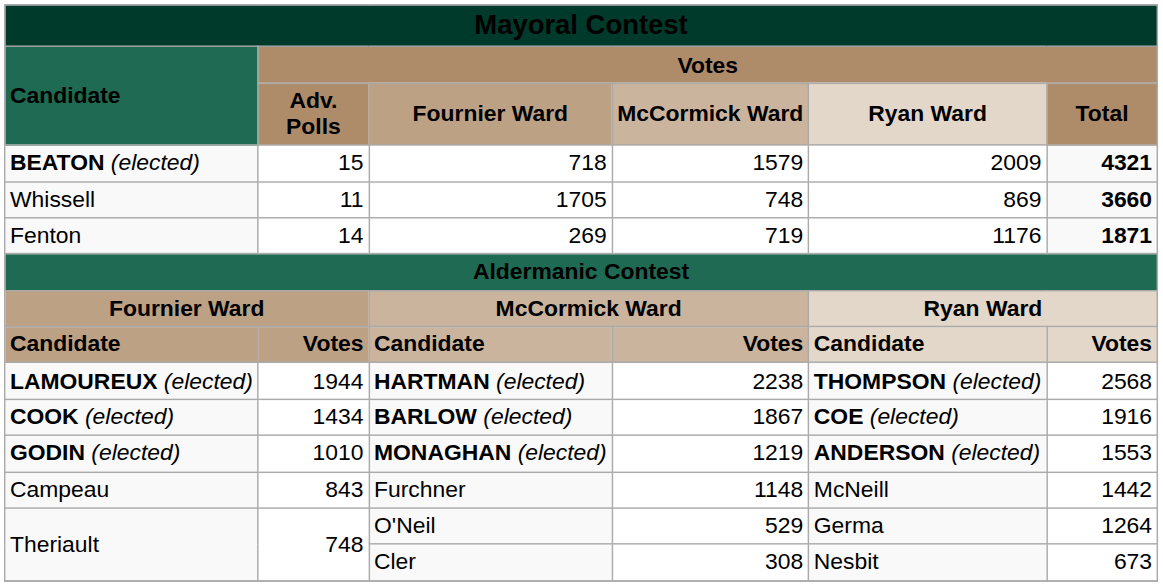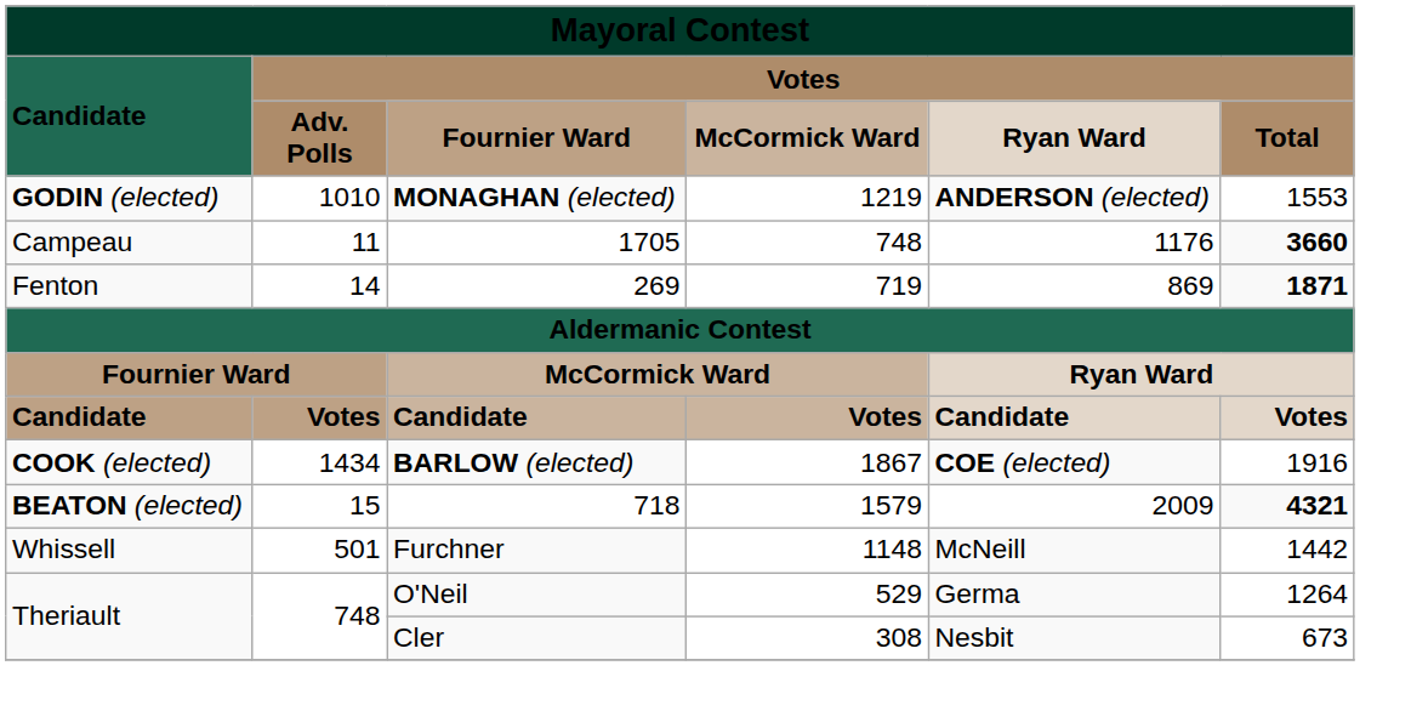 <table class="wikitable">
 <tr>
 <td style= "text-align:center; width: 770px;" colspan="6" bgcolor=003A2A><span><big><strong>Mayoral  Contest</strong></big></span></td>
 </tr>
 <tr>
 <td style="text-align:left;" rowspan="2" bgcolor= 1f6a53><span> <strong>Candidate</strong></span></td>
 <td style="text-align:center;" colspan="5" bgcolor= AE8C6A><strong>Votes</strong></td>
 </tr>
 <tr>
 <td style="text-align:center; width: 70px;" bgcolor= AE8C6A><strong>Adv. Polls</strong></td>
 <td style="text-align:center;" bgcolor= BDA185><strong>Fournier Ward</strong></td>
 <td style="text-align:center;" bgcolor= CAB49E><strong>McCormick Ward</strong></td>
 <td style="text-align:center;" bgcolor= E3D7CA><strong>Ryan Ward</strong></td>
 <td style="text-align:center; width: 70px;" bgcolor= AE8C6A><strong>Total</strong></td>
 </tr>
 <tr>
-<td><strong>BEATON</strong> <em>(elected)</em></td>
-<td style="text-align:right;" bgcolor= white>15</td>
-<td style="text-align:right;" bgcolor= white>718</td>
-<td style="text-align:right;" bgcolor= white>1579</td>
-<td style="text-align:right;" bgcolor= white>2009</td>
-<td style="text-align:right;"><strong>4321</strong></td>
+<td><strong>GODIN</strong> <em>(elected)</em></td>
+<td style="text-align:right;" bgcolor= white>1010</td>
+<td><strong>MONAGHAN</strong> <em>(elected)</em></td>
+<td style="text-align:right;" bgcolor= white>1219</td>
+<td><strong>ANDERSON</strong>  <em>(elected)</em></td>
+<td style="text-align:right;" bgcolor= white>1553</td>
 </tr>
 <tr>
-<td>Whissell</td>
+<td>Campeau</td>
 <td style="text-align:right;" bgcolor= white>11</td>
 <td style="text-align:right;" bgcolor= white>1705</td>
 <td style="text-align:right;" bgcolor= white>748</td>
-<td style="text-align:right;" bgcolor= white>869</td>
+<td style="text-align:right;" bgcolor= white>1176</td>
 <td style="text-align:right;"><strong>3660</strong></td>
 </tr>
 <tr>
 <td>Fenton</td>
 <td style="text-align:right;" bgcolor= white>14</td>
 <td style="text-align:right;" bgcolor= white>269</td>
 <td style="text-align:right;" bgcolor= white>719</td>
-<td style="text-align:right;" bgcolor= white>1176</td>
+<td style="text-align:right;" bgcolor= white>869</td>
 <td style="text-align:right;"><strong>1871</strong></td>
 </tr>
 <tr>
 <td style= "text-align:center;" colspan="6" bgcolor= 1f6a53><span><strong>Aldermanic  Contest</strong></span></td>
 </tr>
 <tr>
 <td style= "text-align:center;" colspan="2" bgcolor= BDA185><strong>Fournier Ward</strong></td>
 <td style= "text-align:center;" colspan="2" bgcolor= CAB49E><strong>McCormick Ward</strong></td>
 <td style= "text-align:center;" colspan="2" bgcolor= E3D7CA><strong>Ryan Ward</strong></td>
 </tr>
 <tr>
 <td bgcolor= BDA185><strong>Candidate</strong></td>
 <td style="text-align:right;" bgcolor= BDA185><strong>Votes</strong></td>
 <td bgcolor= CAB49E><strong>Candidate</strong></td>
 <td style="text-align:right;" bgcolor= CAB49E><strong>Votes</strong></td>
 <td bgcolor= E3D7CA><strong>Candidate</strong></td>
 <td style="text-align:right;" bgcolor= E3D7CA><strong>Votes</strong></td>
 </tr>
 <tr>
-<td><strong>LAMOUREUX</strong> <em>(elected)</em></td>
-<td style="text-align:right;" bgcolor= white>1944</td>
-<td><strong>HARTMAN</strong> <em>(elected)</em></td>
-<td style="text-align:right;" bgcolor= white>2238</td>
-<td><strong>THOMPSON</strong> <em>(elected)</em></td>
-<td style="text-align:right;" bgcolor= white>2568</td>
-</tr>
-<tr>
 <td><strong>COOK</strong> <em>(elected)</em></td>
 <td style="text-align:right;" bgcolor= white>1434</td>
 <td><strong>BARLOW</strong>  <em>(elected)</em></td>
 <td style="text-align:right;" bgcolor= white>1867</td>
 <td><strong>COE</strong> <em>(elected)</em></td>
 <td style="text-align:right;" bgcolor= white>1916</td>
 </tr>
 <tr>
-<td><strong>GODIN</strong> <em>(elected)</em></td>
-<td style="text-align:right;" bgcolor= white>1010</td>
-<td><strong>MONAGHAN</strong> <em>(elected)</em></td>
-<td style="text-align:right;" bgcolor= white>1219</td>
-<td><strong>ANDERSON</strong>  <em>(elected)</em></td>
-<td style="text-align:right;" bgcolor= white>1553</td>
+<td><strong>BEATON</strong> <em>(elected)</em></td>
+<td style="text-align:right;" bgcolor= white>15</td>
+<td style="text-align:right;" bgcolor= white>718</td>
+<td style="text-align:right;" bgcolor= white>1579</td>
+<td style="text-align:right;" bgcolor= white>2009</td>
+<td style="text-align:right;"><strong>4321</strong></td>
 </tr>
 <tr>
-<td>Campeau</td>
-<td style="text-align:right;" bgcolor= white>843</td>
+<td>Whissell</td>
+<td style="text-align:right;" bgcolor= white>501</td>
 <td>Furchner</td>
 <td style="text-align:right;" bgcolor= white>1148</td>
 <td>McNeill</td>
 <td style="text-align:right;" bgcolor= white>1442</td>
 </tr>
 <tr>
 <td style="text-align:left;" rowspan="2">Theriault</td>
 <td style="text-align:right;" rowspan="2" bgcolor= white>748</td>
 <td>O'Neil</td>
 <td style="text-align:right;" bgcolor= white>529</td>
 <td>Germa</td>
 <td style="text-align:right;" bgcolor= white>1264</td>
 </tr>
 <tr>
 <td>Cler</td>
 <td style="text-align:right;" bgcolor= white>308</td>
 <td>Nesbit</td>
 <td style="text-align:right;" bgcolor= white>673</td>
 </tr>
 <tr>
 </tr>
 </table>
